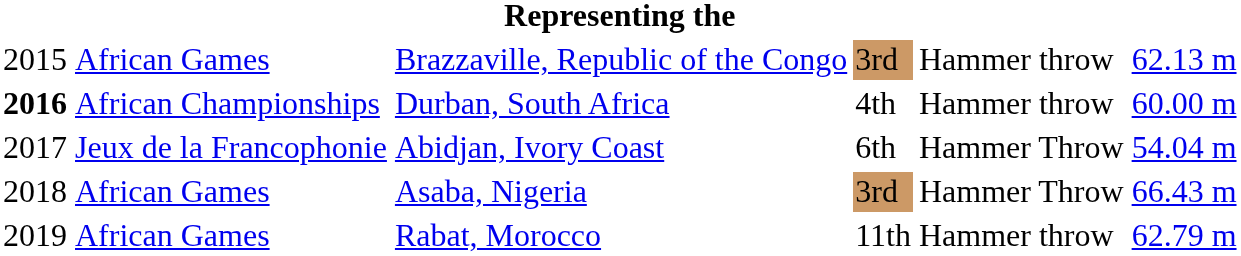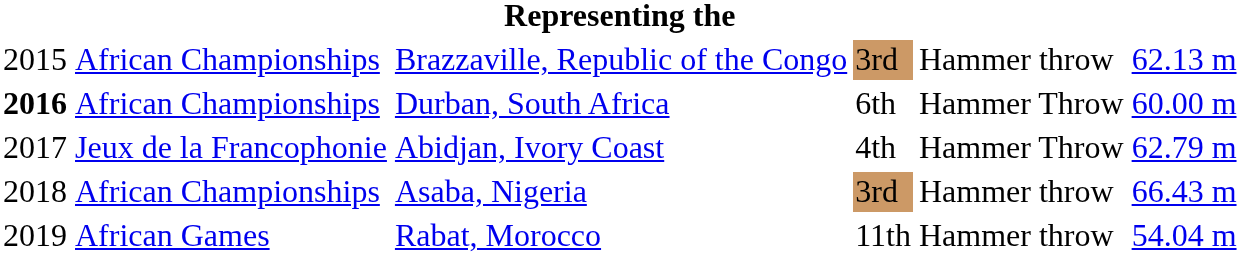 <table>
 <tr>
 <th colspan="6">Representing the </th>
 </tr>
 <tr>
 <td>2015</td>
-<td><a href='#'>African Games</a></td>
+<td><a href='#'>African Championships</a></td>
 <td><a href='#'>Brazzaville, Republic of the Congo</a></td>
 <td bgcolor=cc9966>3rd</td>
 <td>Hammer throw</td>
 <td><a href='#'>62.13 m</a></td>
 </tr>
 <tr>
 <td><strong>2016</strong></td>
 <td><a href='#'>African Championships</a></td>
 <td><a href='#'>Durban, South Africa</a></td>
-<td>4th</td>
-<td>Hammer throw</td>
+<td>6th</td>
+<td>Hammer Throw</td>
 <td><a href='#'>60.00 m</a></td>
 </tr>
 <tr>
 <td>2017</td>
 <td><a href='#'>Jeux de la Francophonie</a></td>
 <td><a href='#'>Abidjan, Ivory Coast</a></td>
-<td>6th</td>
+<td>4th</td>
 <td>Hammer Throw</td>
-<td><a href='#'>54.04 m</a></td>
+<td><a href='#'>62.79 m</a></td>
 </tr>
 <tr>
 <td>2018</td>
-<td><a href='#'>African Games</a></td>
+<td><a href='#'>African Championships</a></td>
 <td><a href='#'>Asaba, Nigeria</a></td>
 <td bgcolor=cc9966>3rd</td>
-<td>Hammer Throw</td>
+<td>Hammer throw</td>
 <td><a href='#'>66.43 m</a></td>
 </tr>
 <tr>
 <td>2019</td>
 <td><a href='#'>African Games</a></td>
 <td><a href='#'>Rabat, Morocco</a></td>
 <td>11th</td>
 <td>Hammer throw</td>
-<td><a href='#'>62.79 m</a></td>
+<td><a href='#'>54.04 m</a></td>
 </tr>
 </table>
